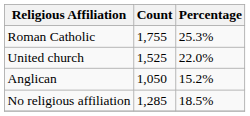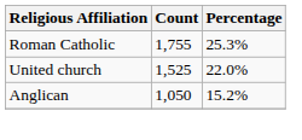 <table class="wikitable">
 <tr>
 <th>Religious Affiliation</th>
 <th>Count</th>
 <th>Percentage</th>
 </tr>
 <tr>
 <td>Roman Catholic</td>
 <td>1,755</td>
 <td>25.3%</td>
 </tr>
 <tr>
 <td>United church</td>
 <td>1,525</td>
 <td>22.0%</td>
 </tr>
 <tr>
 <td>Anglican</td>
 <td>1,050</td>
 <td>15.2%</td>
 </tr>
 <tr>
-<td>No religious affiliation</td>
-<td>1,285</td>
-<td>18.5%</td>
-</tr>
-<tr>
 </tr>
 </table>
